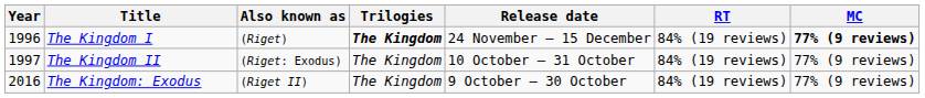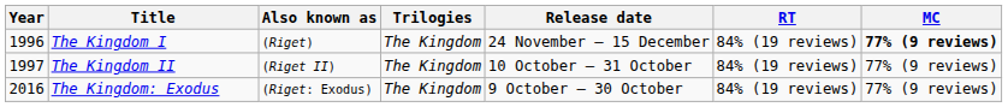 <table class="wikitable sortable">
 <tr>
 <th>Year</th>
 <th width="180px">Title</th>
 <th>Also known as</th>
 <th>Trilogies</th>
 <th>Release date</th>
 <th><a href='#'>RT</a></th>
 <th><a href='#'>MC</a></th>
 </tr>
 <tr>
 <td>1996</td>
 <td><em><a href='#'>The Kingdom I</a></em></td>
 <td><small>(<em>Riget</em>)</small></td>
-<td><strong><em>The Kingdom</em></strong></td>
+<td><em>The Kingdom</em></td>
 <td>24 November – 15 December</td>
 <td>84% (19 reviews)</td>
 <td><strong>77% (9 reviews)</strong></td>
 </tr>
 <tr>
 <td>1997</td>
 <td><em><a href='#'>The Kingdom II</a></em></td>
-<td><small>(<em>Riget</em>: Exodus)</small></td>
+<td><small>(<em>Riget II</em>)</small></td>
 <td><em>The Kingdom</em></td>
 <td>10 October – 31 October</td>
 <td>84% (19 reviews)</td>
 <td>77% (9 reviews)</td>
 </tr>
 <tr>
 <td>2016</td>
 <td><em><a href='#'>The Kingdom: Exodus</a></em></td>
-<td><small>(<em>Riget II</em>)</small></td>
+<td><small>(<em>Riget</em>: Exodus)</small></td>
 <td><em>The Kingdom</em></td>
 <td>9 October – 30 October</td>
 <td>84% (19 reviews)</td>
 <td>77% (9 reviews)</td>
 </tr>
 </table>
